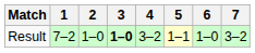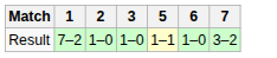 <table class="wikitable">
 <tr>
 <th>Match</th>
 <th>1</th>
 <th>2</th>
 <th>3</th>
-<th>4</th>
 <th>5</th>
 <th>6</th>
 <th>7</th>
 </tr>
 <tr>
 <td>Result</td>
 <td bgcolor="#CCFFCC">7–2</td>
 <td bgcolor="#CCFFCC">1–0</td>
-<td bgcolor="#CCFFCC"><strong>1–0</strong></td>
-<td bgcolor="#CCFFCC">3–2</td>
+<td bgcolor="#CCFFCC">1–0</td>
 <td bgcolor="#FFFFCC">1–1</td>
 <td bgcolor="#CCFFCC">1–0</td>
 <td bgcolor="#CCFFCC">3–2</td>
 </tr>
 </table>
